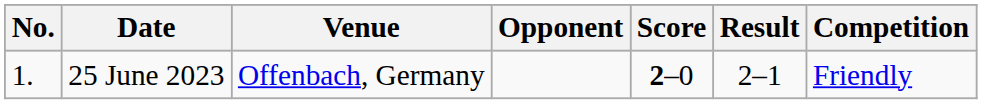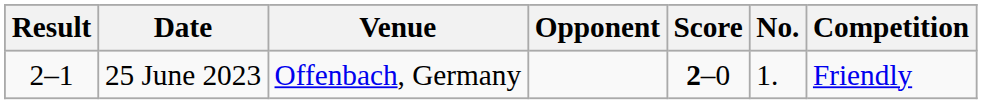 <table class="wikitable">
 <tr>
-<th>No.</th>
+<th>Result</th>
 <th>Date</th>
 <th>Venue</th>
 <th>Opponent</th>
 <th>Score</th>
-<th>Result</th>
+<th>No.</th>
 <th>Competition</th>
 </tr>
 <tr>
-<td>1.</td>
+<td align=center>2–1</td>
 <td>25 June 2023</td>
 <td><a href='#'>Offenbach</a>, Germany</td>
 <td></td>
 <td align=center><strong>2</strong>–0</td>
-<td align=center>2–1</td>
+<td>1.</td>
 <td><a href='#'>Friendly</a></td>
 </tr>
 </table>
